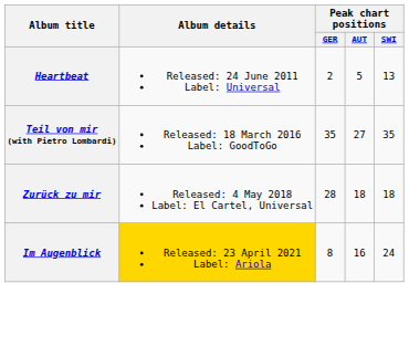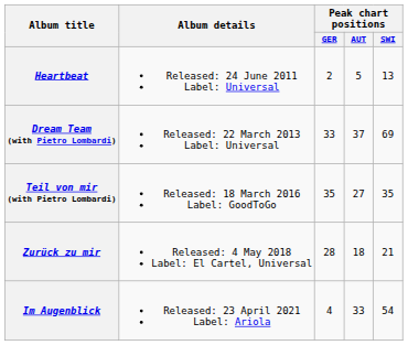 <table class="wikitable plainrowheaders" style="text-align:center;" border="1">
 <tr>
 <th scope="col" rowspan="2">Album title</th>
 <th scope="col" rowspan="2">Album details</th>
 <th scope="col" colspan="3">Peak chart positions</th>
 </tr>
 <tr>
 <th scope="col" style="width:3em;font-size:85%;"><a href='#'>GER</a><br></th>
 <th scope="col" style="width:3em;font-size:85%;"><a href='#'>AUT</a><br></th>
 <th scope="col" style="width:3em;font-size:85%;"><a href='#'>SWI</a><br></th>
 </tr>
 <tr>
 <th scope="row"><em><a href='#'>Heartbeat</a></em></th>
 <td><br><ul><li>Released: 24 June 2011</li><li>Label: <a href='#'>Universal</a></li></ul></td>
 <td>2</td>
 <td>5</td>
 <td>13</td>
 </tr>
 <tr>
+<th scope="row"><em><a href='#'>Dream Team</a></em><br><small>(with <a href='#'>Pietro Lombardi</a>)</small></th>
+<td><br><ul><li>Released: 22 March 2013</li><li>Label: Universal</li></ul></td>
+<td>33</td>
+<td>37</td>
+<td>69</td>
+</tr>
+<tr>
 <th scope="row"><em><a href='#'>Teil von mir</a></em><br><small>(with Pietro Lombardi)</small></th>
 <td><br><ul><li>Released: 18 March 2016</li><li>Label: GoodToGo</li></ul></td>
 <td>35</td>
 <td>27</td>
 <td>35</td>
 </tr>
 <tr>
 <th scope="row"><em><a href='#'>Zurück zu mir</a></em></th>
 <td><br><ul><li>Released: 4 May 2018</li><li>Label: El Cartel, Universal</li></ul></td>
 <td>28</td>
 <td>18</td>
-<td>18</td>
+<td>21</td>
 </tr>
 <tr>
 <th scope="row"><em><a href='#'>Im Augenblick</a></em></th>
-<td style="background: gold;"><br><ul><li>Released: 23 April 2021</li><li>Label: <a href='#'>Ariola</a></li></ul></td>
-<td>8</td>
-<td>16</td>
-<td>24</td>
+<td><br><ul><li>Released: 23 April 2021</li><li>Label: <a href='#'>Ariola</a></li></ul></td>
+<td>4</td>
+<td>33</td>
+<td>54</td>
 </tr>
 </table>
